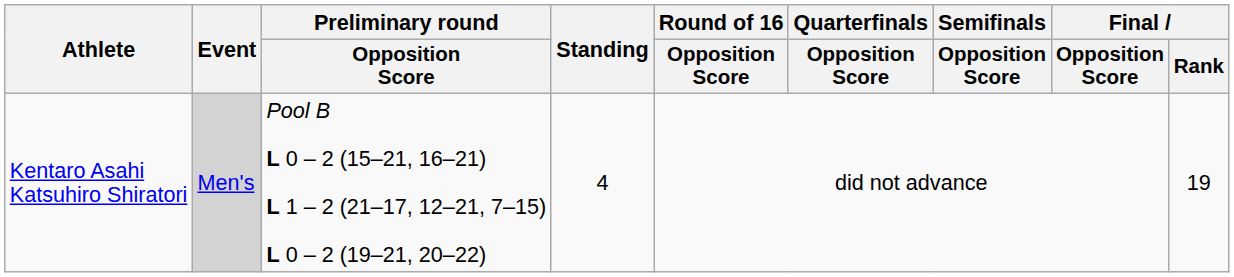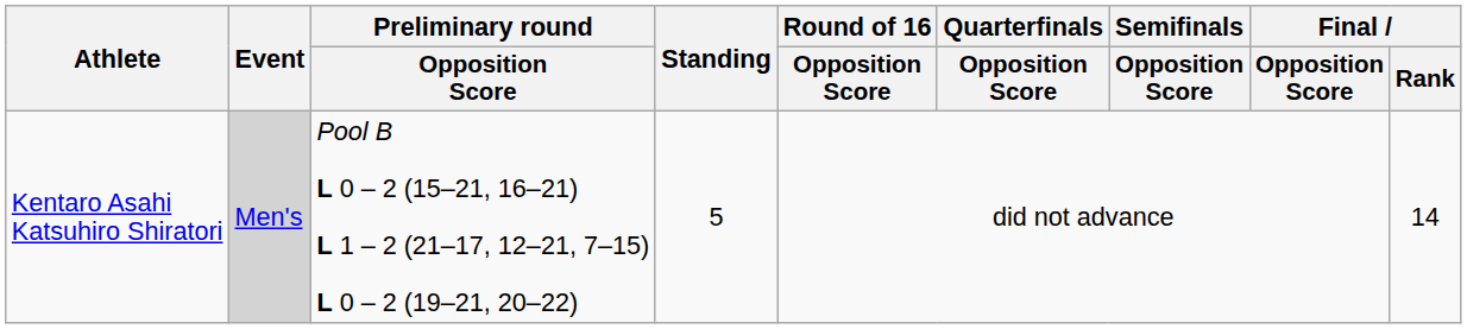 <table class=wikitable style="font-size:90%">
 <tr>
 <th rowspan="2">Athlete</th>
 <th rowspan="2">Event</th>
 <th>Preliminary round</th>
 <th rowspan="2">Standing</th>
 <th>Round of 16</th>
 <th>Quarterfinals</th>
 <th>Semifinals</th>
 <th colspan=2>Final / </th>
 </tr>
 <tr style="font-size:95%">
 <th>Opposition<br>Score</th>
 <th>Opposition<br>Score</th>
 <th>Opposition<br>Score</th>
 <th>Opposition<br>Score</th>
 <th>Opposition<br>Score</th>
 <th>Rank</th>
 </tr>
 <tr align=center>
 <td align=left><a href='#'>Kentaro Asahi</a><br><a href='#'>Katsuhiro Shiratori</a></td>
 <td align=left style="background: lightgrey;"><a href='#'>Men's</a></td>
 <td align=left><em>Pool B</em><br><br> <strong>L</strong> 0 – 2 (15–21, 16–21) <br><br><strong>L</strong> 1 – 2 (21–17, 12–21, 7–15) <br><br><strong>L</strong> 0 – 2 (19–21, 20–22)</td>
-<td>4</td>
+<td>5</td>
 <td colspan=4>did not advance</td>
-<td>19</td>
+<td>14</td>
 </tr>
 </table>
